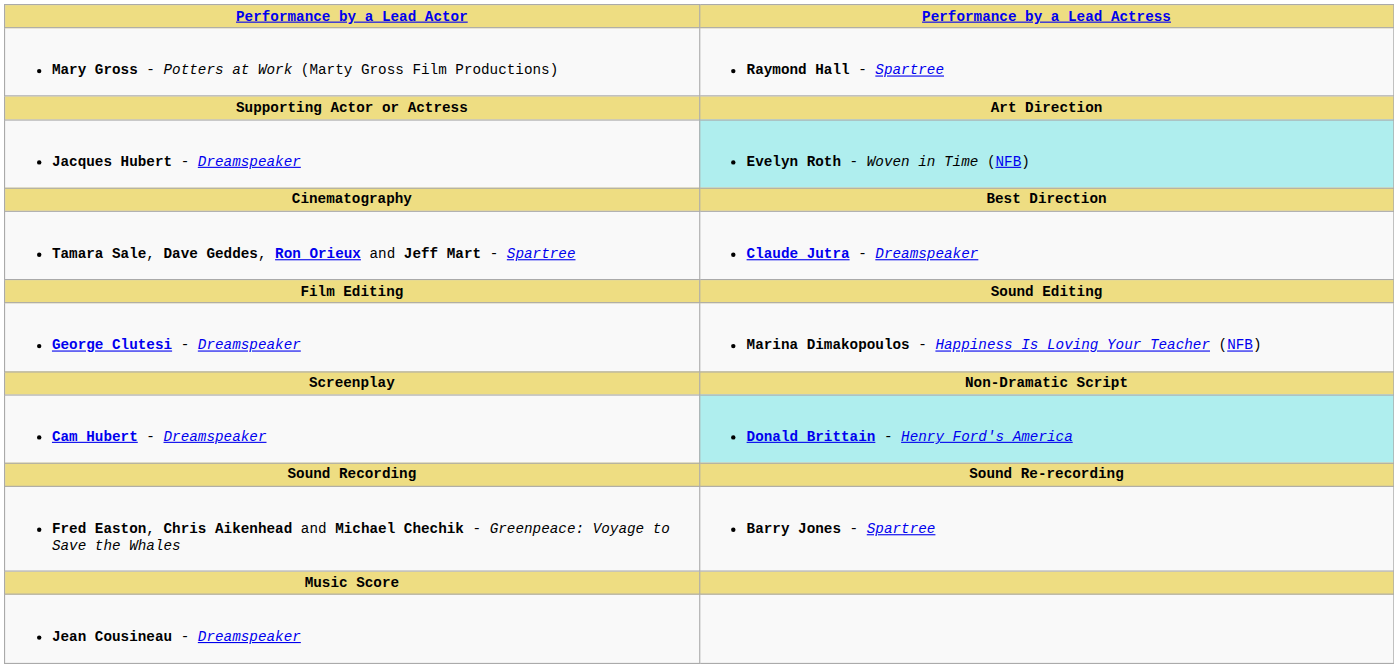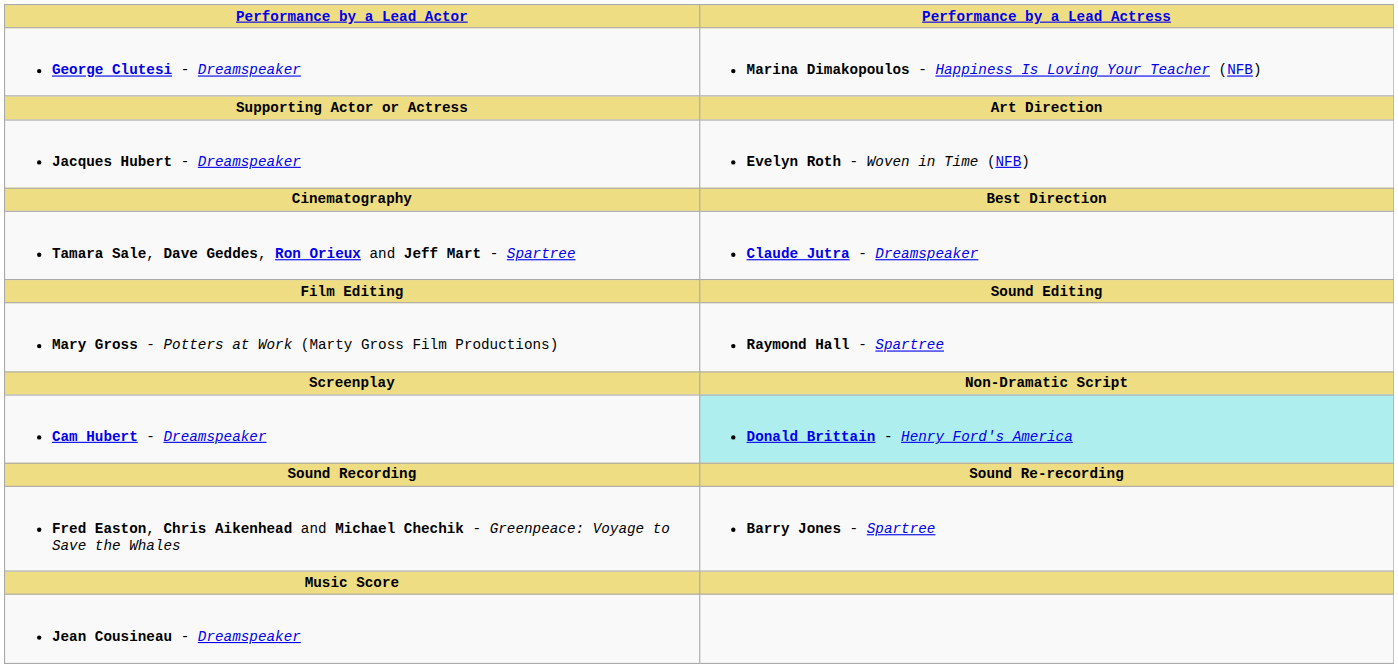 <table class=wikitable width="100%">
 <tr>
 <th style="background:#EEDD82; width:50%"><a href='#'>Performance by a Lead Actor</a></th>
 <th style="background:#EEDD82; width:50%"><a href='#'>Performance by a Lead Actress</a></th>
 </tr>
 <tr>
-<td valign="top"><br><ul><li> <strong>Mary Gross</strong> - <em>Potters at Work</em> (Marty Gross Film Productions)</li></ul></td>
-<td valign="top"><br><ul><li> <strong>Raymond Hall</strong> - <em><a href='#'>Spartree</a></em></li></ul></td>
+<td valign="top"><br><ul><li> <strong><a href='#'>George Clutesi</a></strong> - <em><a href='#'>Dreamspeaker</a></em></li></ul></td>
+<td valign="top"><br><ul><li> <strong>Marina Dimakopoulos</strong> - <em><a href='#'>Happiness Is Loving Your Teacher</a></em> (<a href='#'>NFB</a>)</li></ul></td>
 </tr>
 <tr>
 <th style="background:#EEDD82; width:50%">Supporting Actor or Actress</th>
 <th style="background:#EEDD82; width:50%">Art Direction</th>
 </tr>
 <tr>
 <td valign="top"><br><ul><li> <strong>Jacques Hubert</strong> - <em><a href='#'>Dreamspeaker</a></em></li></ul></td>
-<td valign="top" style="background: paleturquoise;"><br><ul><li> <strong>Evelyn Roth</strong> - <em>Woven in Time</em> (<a href='#'>NFB</a>)</li></ul></td>
+<td valign="top"><br><ul><li> <strong>Evelyn Roth</strong> - <em>Woven in Time</em> (<a href='#'>NFB</a>)</li></ul></td>
 </tr>
 <tr>
 <th style="background:#EEDD82; width:50%">Cinematography</th>
 <th style="background:#EEDD82; width:50%">Best Direction</th>
 </tr>
 <tr>
 <td valign="top"><br><ul><li> <strong>Tamara Sale</strong>, <strong>Dave Geddes</strong>, <strong><a href='#'>Ron Orieux</a></strong> and <strong>Jeff Mart</strong> - <em><a href='#'>Spartree</a></em></li></ul></td>
 <td valign="top"><br><ul><li> <strong><a href='#'>Claude Jutra</a></strong> - <em><a href='#'>Dreamspeaker</a></em></li></ul></td>
 </tr>
 <tr>
 <th style="background:#EEDD82; width:50%">Film Editing</th>
 <th style="background:#EEDD82; width:50%">Sound Editing</th>
 </tr>
 <tr>
-<td valign="top"><br><ul><li> <strong><a href='#'>George Clutesi</a></strong> - <em><a href='#'>Dreamspeaker</a></em></li></ul></td>
-<td valign="top"><br><ul><li> <strong>Marina Dimakopoulos</strong> - <em><a href='#'>Happiness Is Loving Your Teacher</a></em> (<a href='#'>NFB</a>)</li></ul></td>
+<td valign="top"><br><ul><li> <strong>Mary Gross</strong> - <em>Potters at Work</em> (Marty Gross Film Productions)</li></ul></td>
+<td valign="top"><br><ul><li> <strong>Raymond Hall</strong> - <em><a href='#'>Spartree</a></em></li></ul></td>
 </tr>
 <tr>
 <th style="background:#EEDD82; width:50%">Screenplay</th>
 <th style="background:#EEDD82; width:50%">Non-Dramatic Script</th>
 </tr>
 <tr>
 <td valign="top"><br><ul><li> <strong><a href='#'>Cam Hubert</a></strong> - <em><a href='#'>Dreamspeaker</a></em></li></ul></td>
 <td valign="top" style="background: paleturquoise;"><br><ul><li> <strong><a href='#'>Donald Brittain</a></strong> - <em><a href='#'>Henry Ford's America</a></em></li></ul></td>
 </tr>
 <tr>
 <th style="background:#EEDD82; width:50%">Sound Recording</th>
 <th style="background:#EEDD82; width:50%">Sound Re-recording</th>
 </tr>
 <tr>
 <td valign="top"><br><ul><li> <strong>Fred Easton</strong>, <strong>Chris Aikenhead</strong> and <strong>Michael Chechik</strong> - <em>Greenpeace: Voyage to Save the Whales</em></li></ul></td>
 <td valign="top"><br><ul><li> <strong>Barry Jones</strong> - <em><a href='#'>Spartree</a></em></li></ul></td>
 </tr>
 <tr>
 <th style="background:#EEDD82; width:50%">Music Score</th>
 <th style="background:#EEDD82; width:50%"></th>
 </tr>
 <tr>
 <td valign="top"><br><ul><li> <strong>Jean Cousineau</strong> - <em><a href='#'>Dreamspeaker</a></em></li></ul></td>
 </tr>
 </table>
